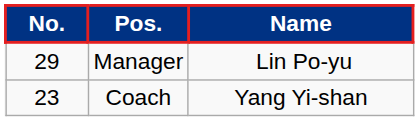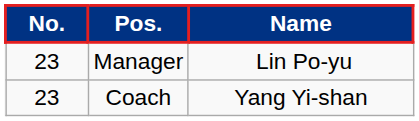 <table class="wikitable" style="text-align: center;">
 <tr>
 <th style="background:#003283; color:#FFFFFF; border:2px solid #E41F20; width: 50px;">No.</th>
 <th style="background:#003283; color:#FFFFFF; border:2px solid #E41F20; width: 50px;">Pos.</th>
 <th style="background:#003283; color:#FFFFFF; border:2px solid #E41F20; width: 150px;">Name</th>
 </tr>
 <tr>
-<td>29</td>
+<td>23</td>
 <td>Manager</td>
 <td> Lin Po-yu</td>
 </tr>
 <tr>
 <td>23</td>
 <td>Coach</td>
 <td>Yang Yi-shan</td>
 </tr>
 </table>
